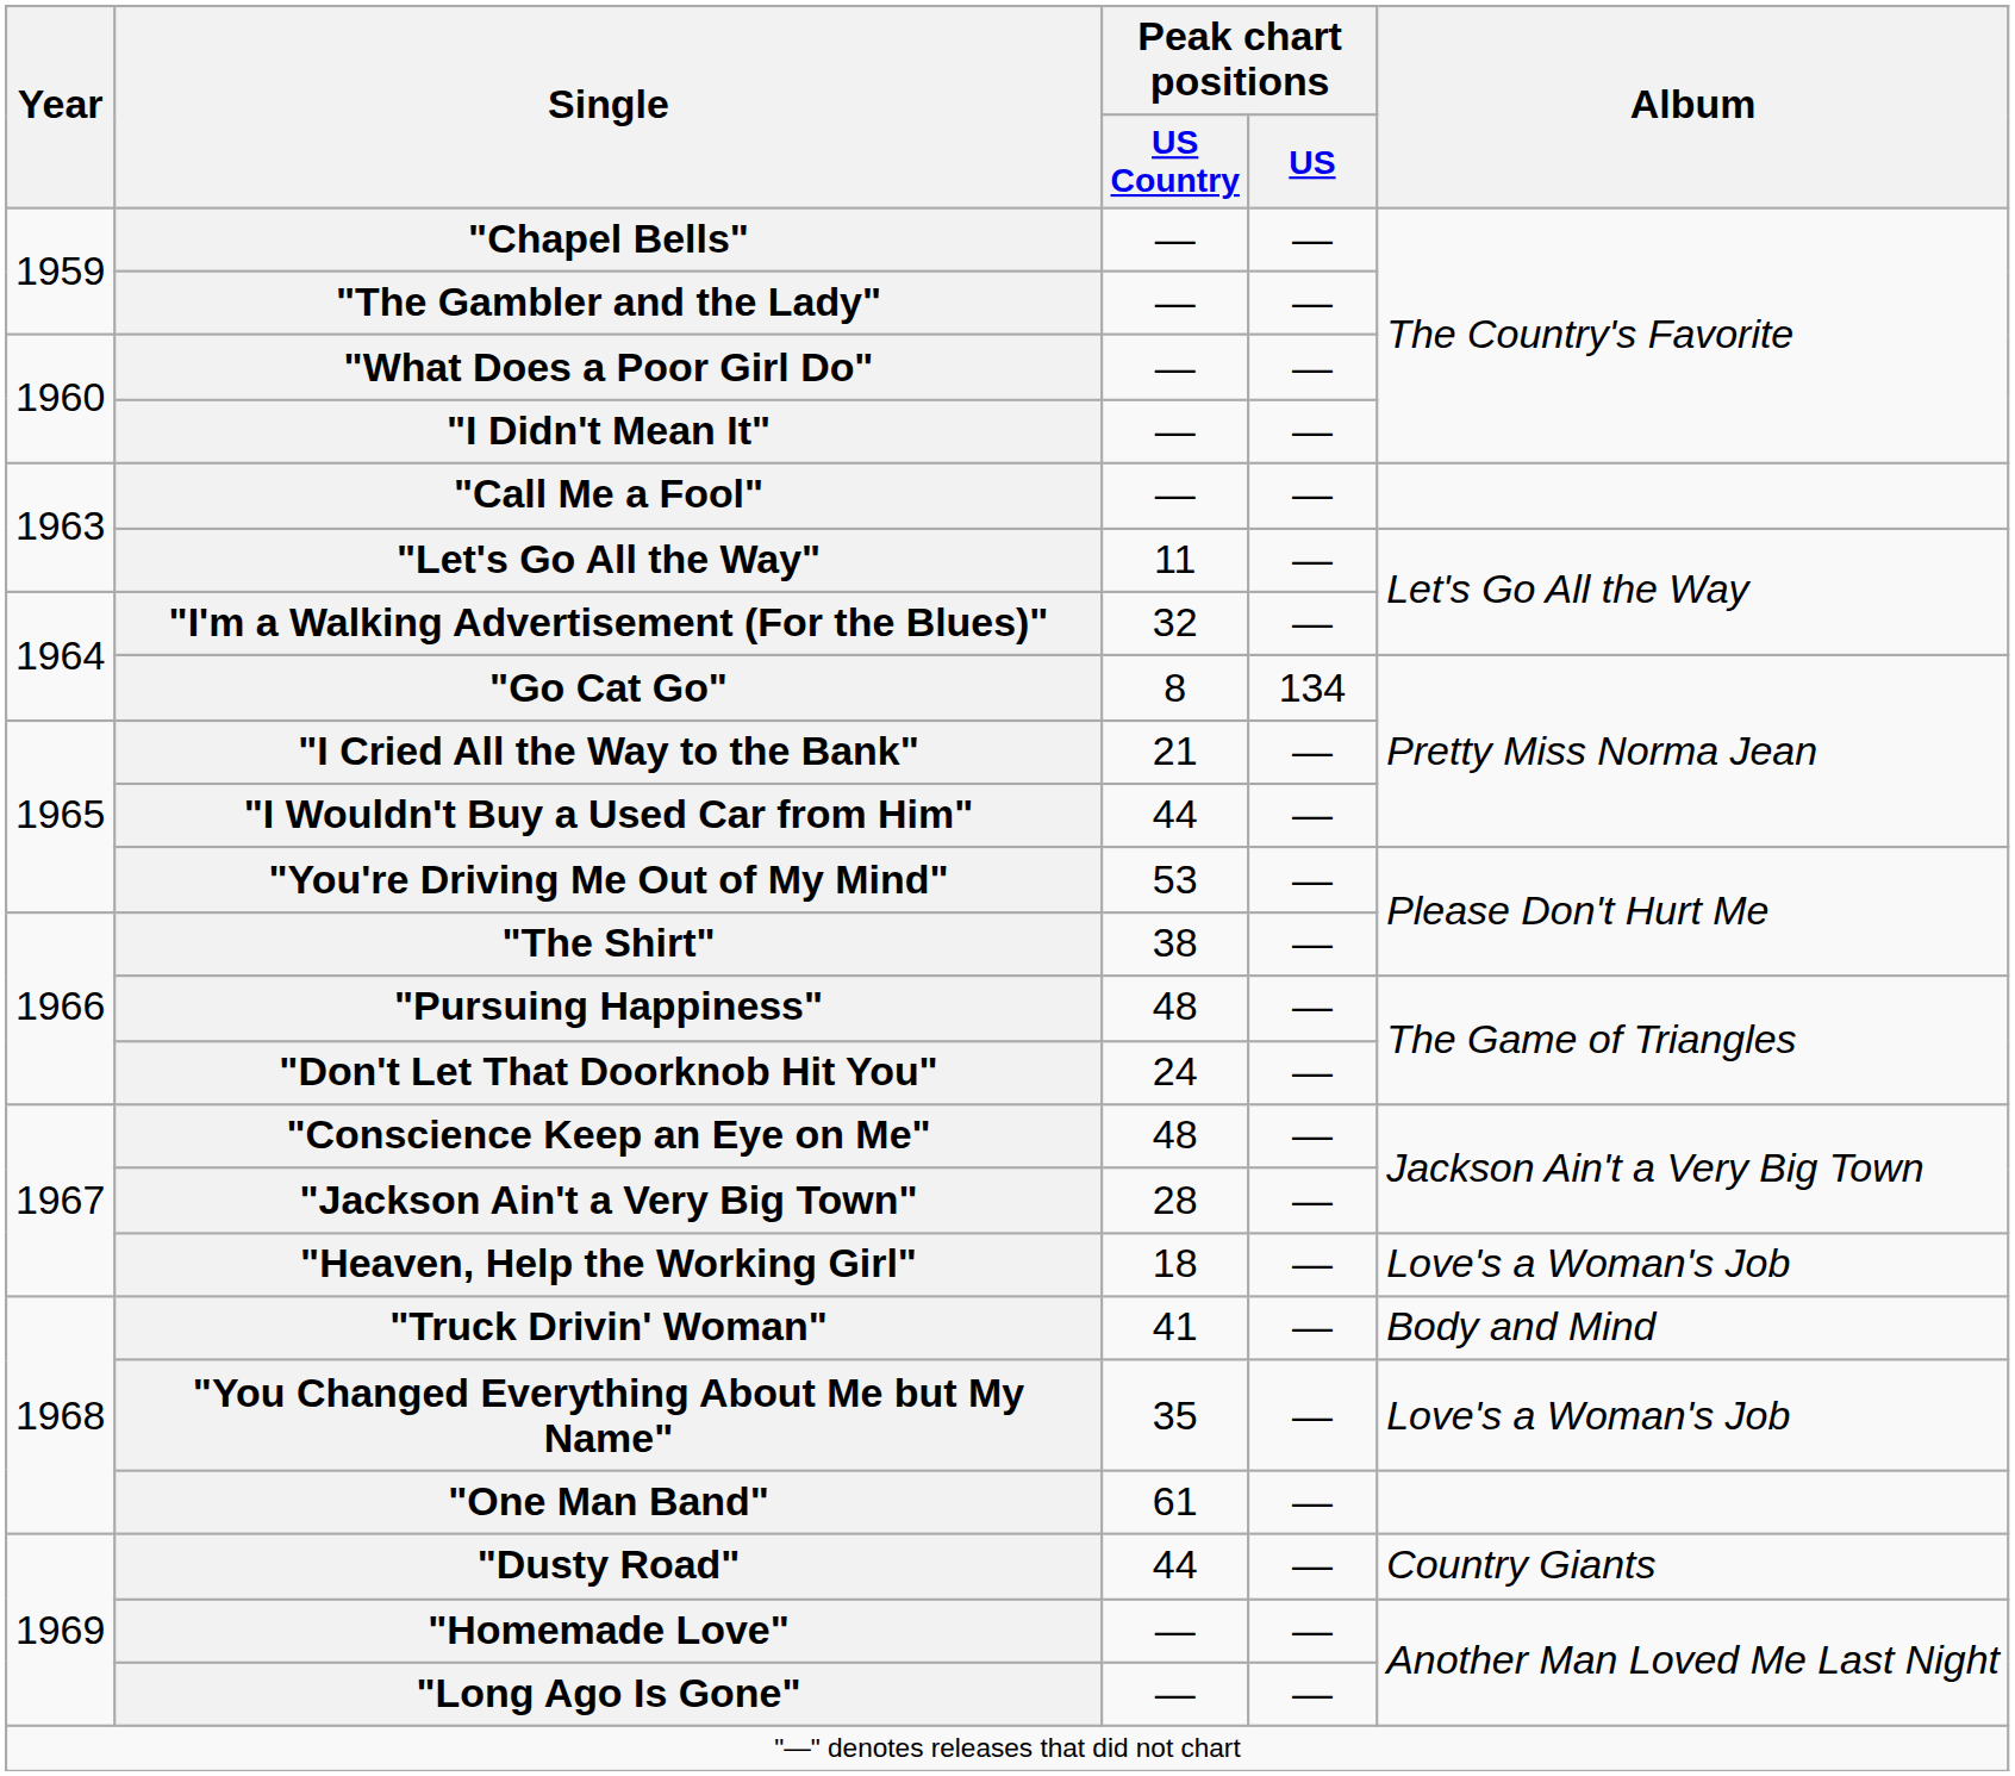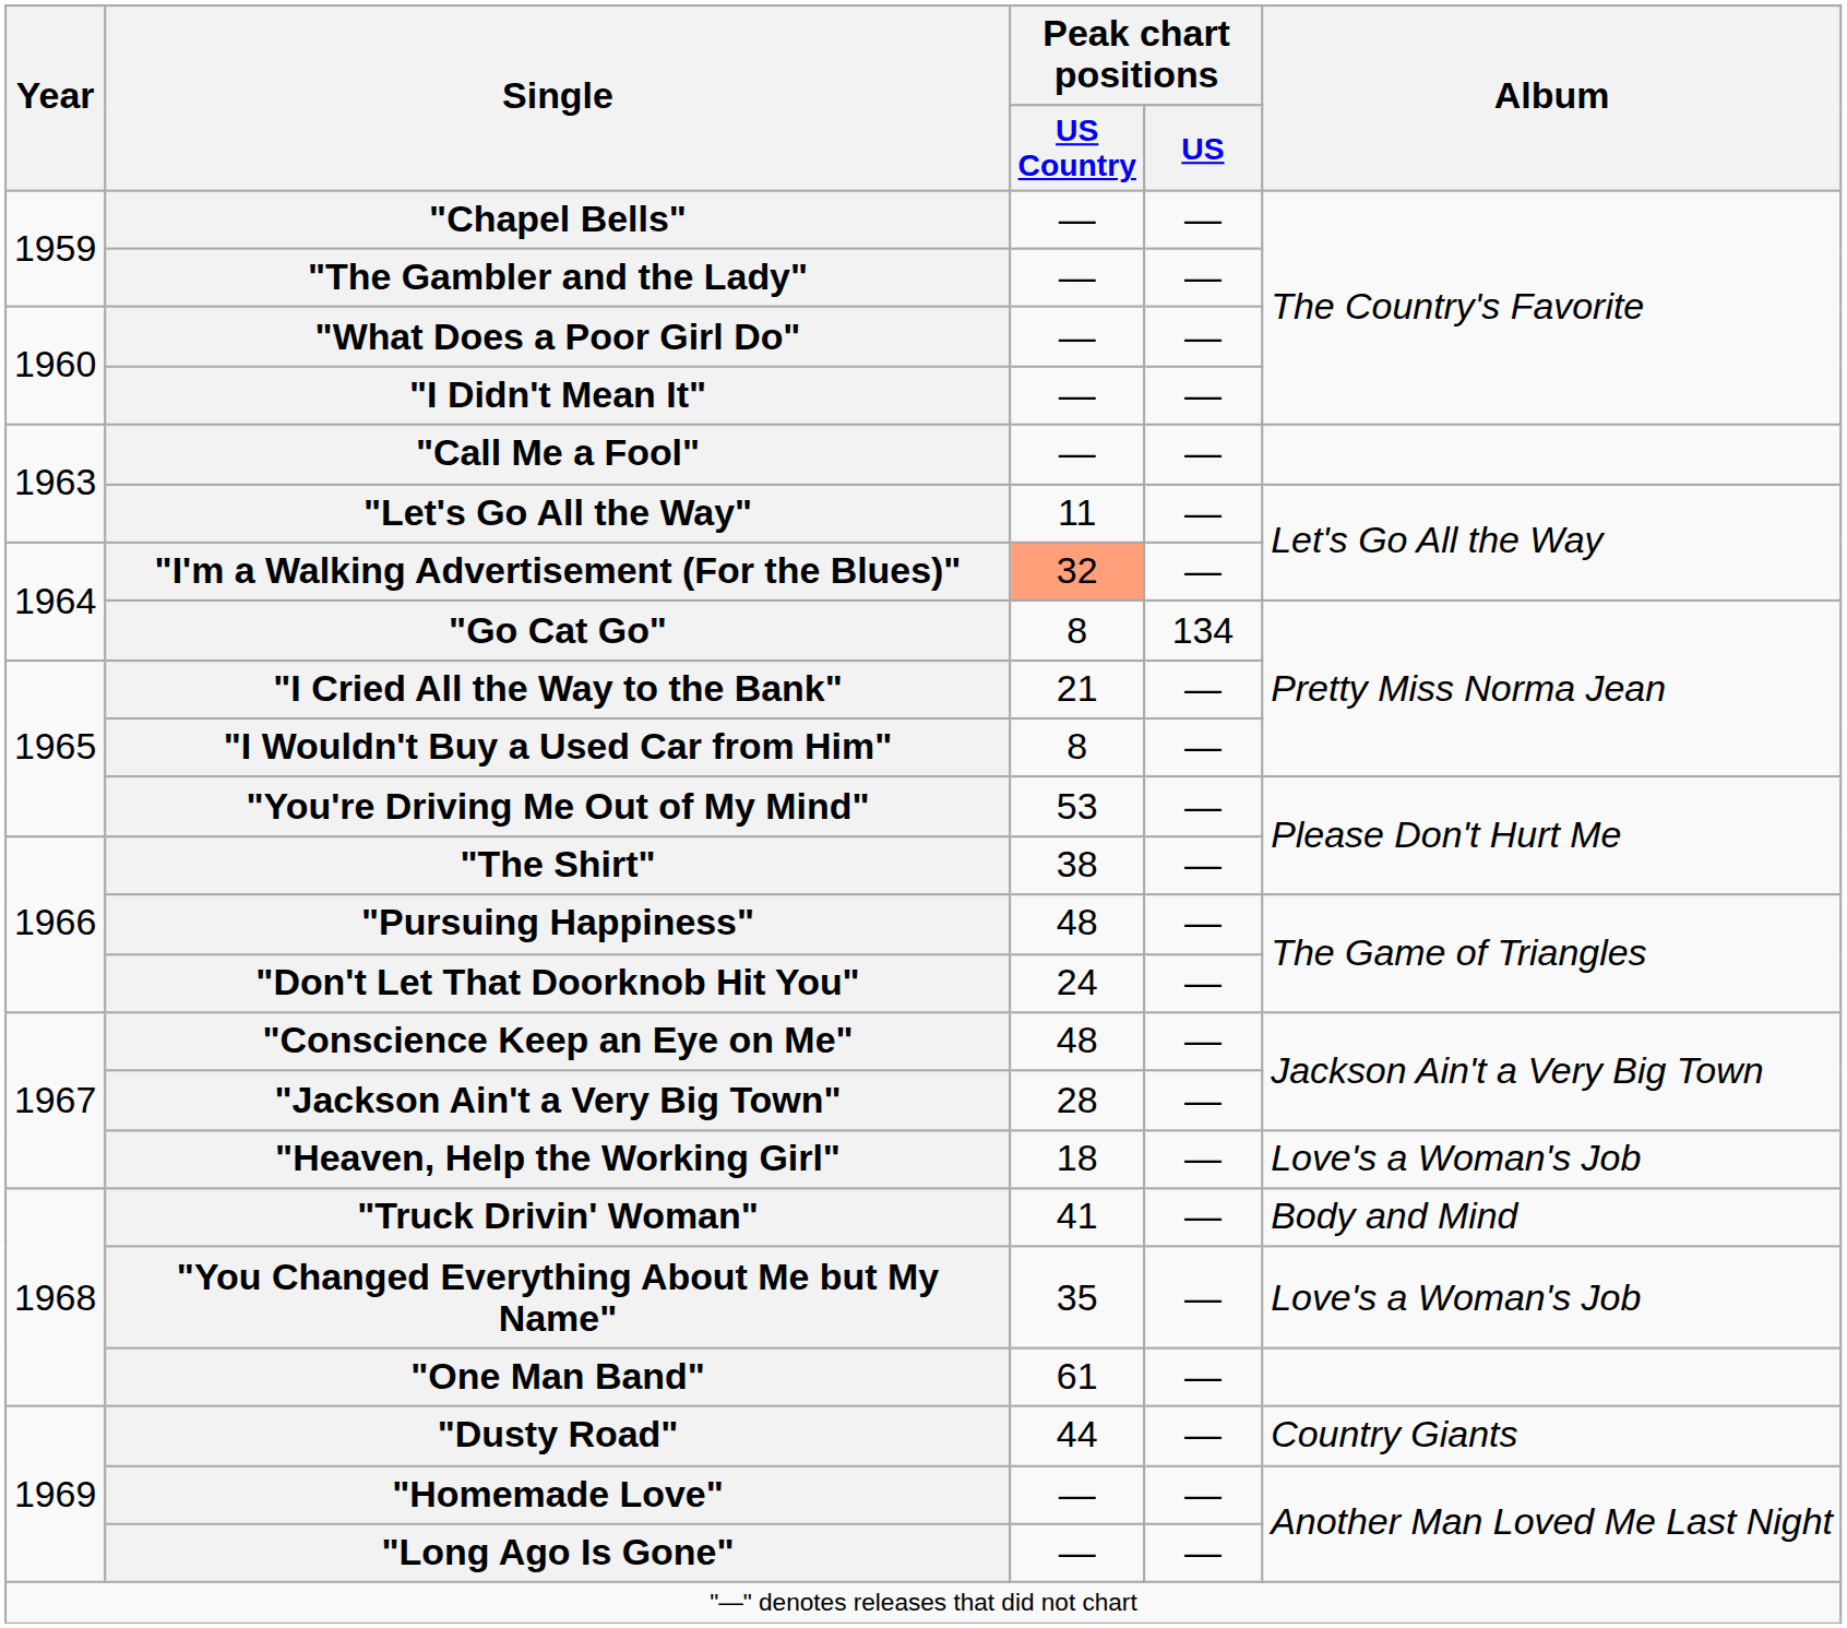 <table class="wikitable plainrowheaders" style="text-align:center;">
 <tr>
 <th rowspan="2">Year</th>
 <th rowspan="2" style="width:24em;">Single</th>
 <th colspan="2">Peak chart<br>positions</th>
 <th rowspan="2">Album</th>
 </tr>
 <tr style="font-size:smaller;">
 <th width="45"><a href='#'>US Country</a><br></th>
 <th width="45"><a href='#'>US</a><br></th>
 </tr>
 <tr>
 <td rowspan="2">1959</td>
 <th scope="row">"Chapel Bells"</th>
 <td>—</td>
 <td>—</td>
 <td align="left" rowspan="4"><em>The Country's Favorite</em></td>
 </tr>
 <tr>
 <th scope="row">"The Gambler and the Lady"</th>
 <td>—</td>
 <td>—</td>
 </tr>
 <tr>
 <td rowspan="2">1960</td>
 <th scope="row">"What Does a Poor Girl Do"</th>
 <td>—</td>
 <td>—</td>
 </tr>
 <tr>
 <th scope="row">"I Didn't Mean It"</th>
 <td>—</td>
 <td>—</td>
 </tr>
 <tr>
 <td rowspan="2">1963</td>
 <th scope="row">"Call Me a Fool"</th>
 <td>—</td>
 <td>—</td>
 <td></td>
 </tr>
 <tr>
 <th scope="row">"Let's Go All the Way"</th>
 <td>11</td>
 <td>—</td>
 <td align="left" rowspan="2"><em>Let's Go All the Way</em></td>
 </tr>
 <tr>
 <td rowspan="2">1964</td>
 <th scope="row">"I'm a Walking Advertisement (For the Blues)"</th>
-<td>32</td>
+<td style="background: lightsalmon;">32</td>
 <td>—</td>
 </tr>
 <tr>
 <th scope="row">"Go Cat Go"</th>
 <td>8</td>
 <td>134</td>
 <td align="left" rowspan="3"><em>Pretty Miss Norma Jean</em></td>
 </tr>
 <tr>
 <td rowspan="3">1965</td>
 <th scope="row">"I Cried All the Way to the Bank"</th>
 <td>21</td>
 <td>—</td>
 </tr>
 <tr>
 <th scope="row">"I Wouldn't Buy a Used Car from Him"</th>
-<td>44</td>
+<td>8</td>
 <td>—</td>
 </tr>
 <tr>
 <th scope="row">"You're Driving Me Out of My Mind"</th>
 <td>53</td>
 <td>—</td>
 <td align="left" rowspan="2"><em>Please Don't Hurt Me</em></td>
 </tr>
 <tr>
 <td rowspan="3">1966</td>
 <th scope="row">"The Shirt"</th>
 <td>38</td>
 <td>—</td>
 </tr>
 <tr>
 <th scope="row">"Pursuing Happiness"</th>
 <td>48</td>
 <td>—</td>
 <td align="left" rowspan="2"><em>The Game of Triangles</em></td>
 </tr>
 <tr>
 <th scope="row">"Don't Let That Doorknob Hit You"</th>
 <td>24</td>
 <td>—</td>
 </tr>
 <tr>
 <td rowspan="3">1967</td>
 <th scope="row">"Conscience Keep an Eye on Me"</th>
 <td>48</td>
 <td>—</td>
 <td align="left" rowspan="2"><em>Jackson Ain't a Very Big Town</em></td>
 </tr>
 <tr>
 <th scope="row">"Jackson Ain't a Very Big Town"</th>
 <td>28</td>
 <td>—</td>
 </tr>
 <tr>
 <th scope="row">"Heaven, Help the Working Girl"</th>
 <td>18</td>
 <td>—</td>
 <td align="left"><em>Love's a Woman's Job</em></td>
 </tr>
 <tr>
 <td rowspan="3">1968</td>
 <th scope="row">"Truck Drivin' Woman"</th>
 <td>41</td>
 <td>—</td>
 <td align="left"><em>Body and Mind</em></td>
 </tr>
 <tr>
 <th scope="row">"You Changed Everything About Me but My Name"</th>
 <td>35</td>
 <td>—</td>
 <td align="left"><em>Love's a Woman's Job</em></td>
 </tr>
 <tr>
 <th scope="row">"One Man Band"</th>
 <td>61</td>
 <td>—</td>
 <td></td>
 </tr>
 <tr>
 <td rowspan="3">1969</td>
 <th scope="row">"Dusty Road"</th>
 <td>44</td>
 <td>—</td>
 <td align="left"><em>Country Giants</em></td>
 </tr>
 <tr>
 <th scope="row">"Homemade Love"</th>
 <td>—</td>
 <td>—</td>
 <td align="left" rowspan="2"><em>Another Man Loved Me Last Night</em></td>
 </tr>
 <tr>
 <th scope="row">"Long Ago Is Gone"</th>
 <td>—</td>
 <td>—</td>
 </tr>
 <tr>
 <td colspan="5" style="font-size:8pt">"—" denotes releases that did not chart</td>
 </tr>
 <tr>
 </tr>
 </table>
